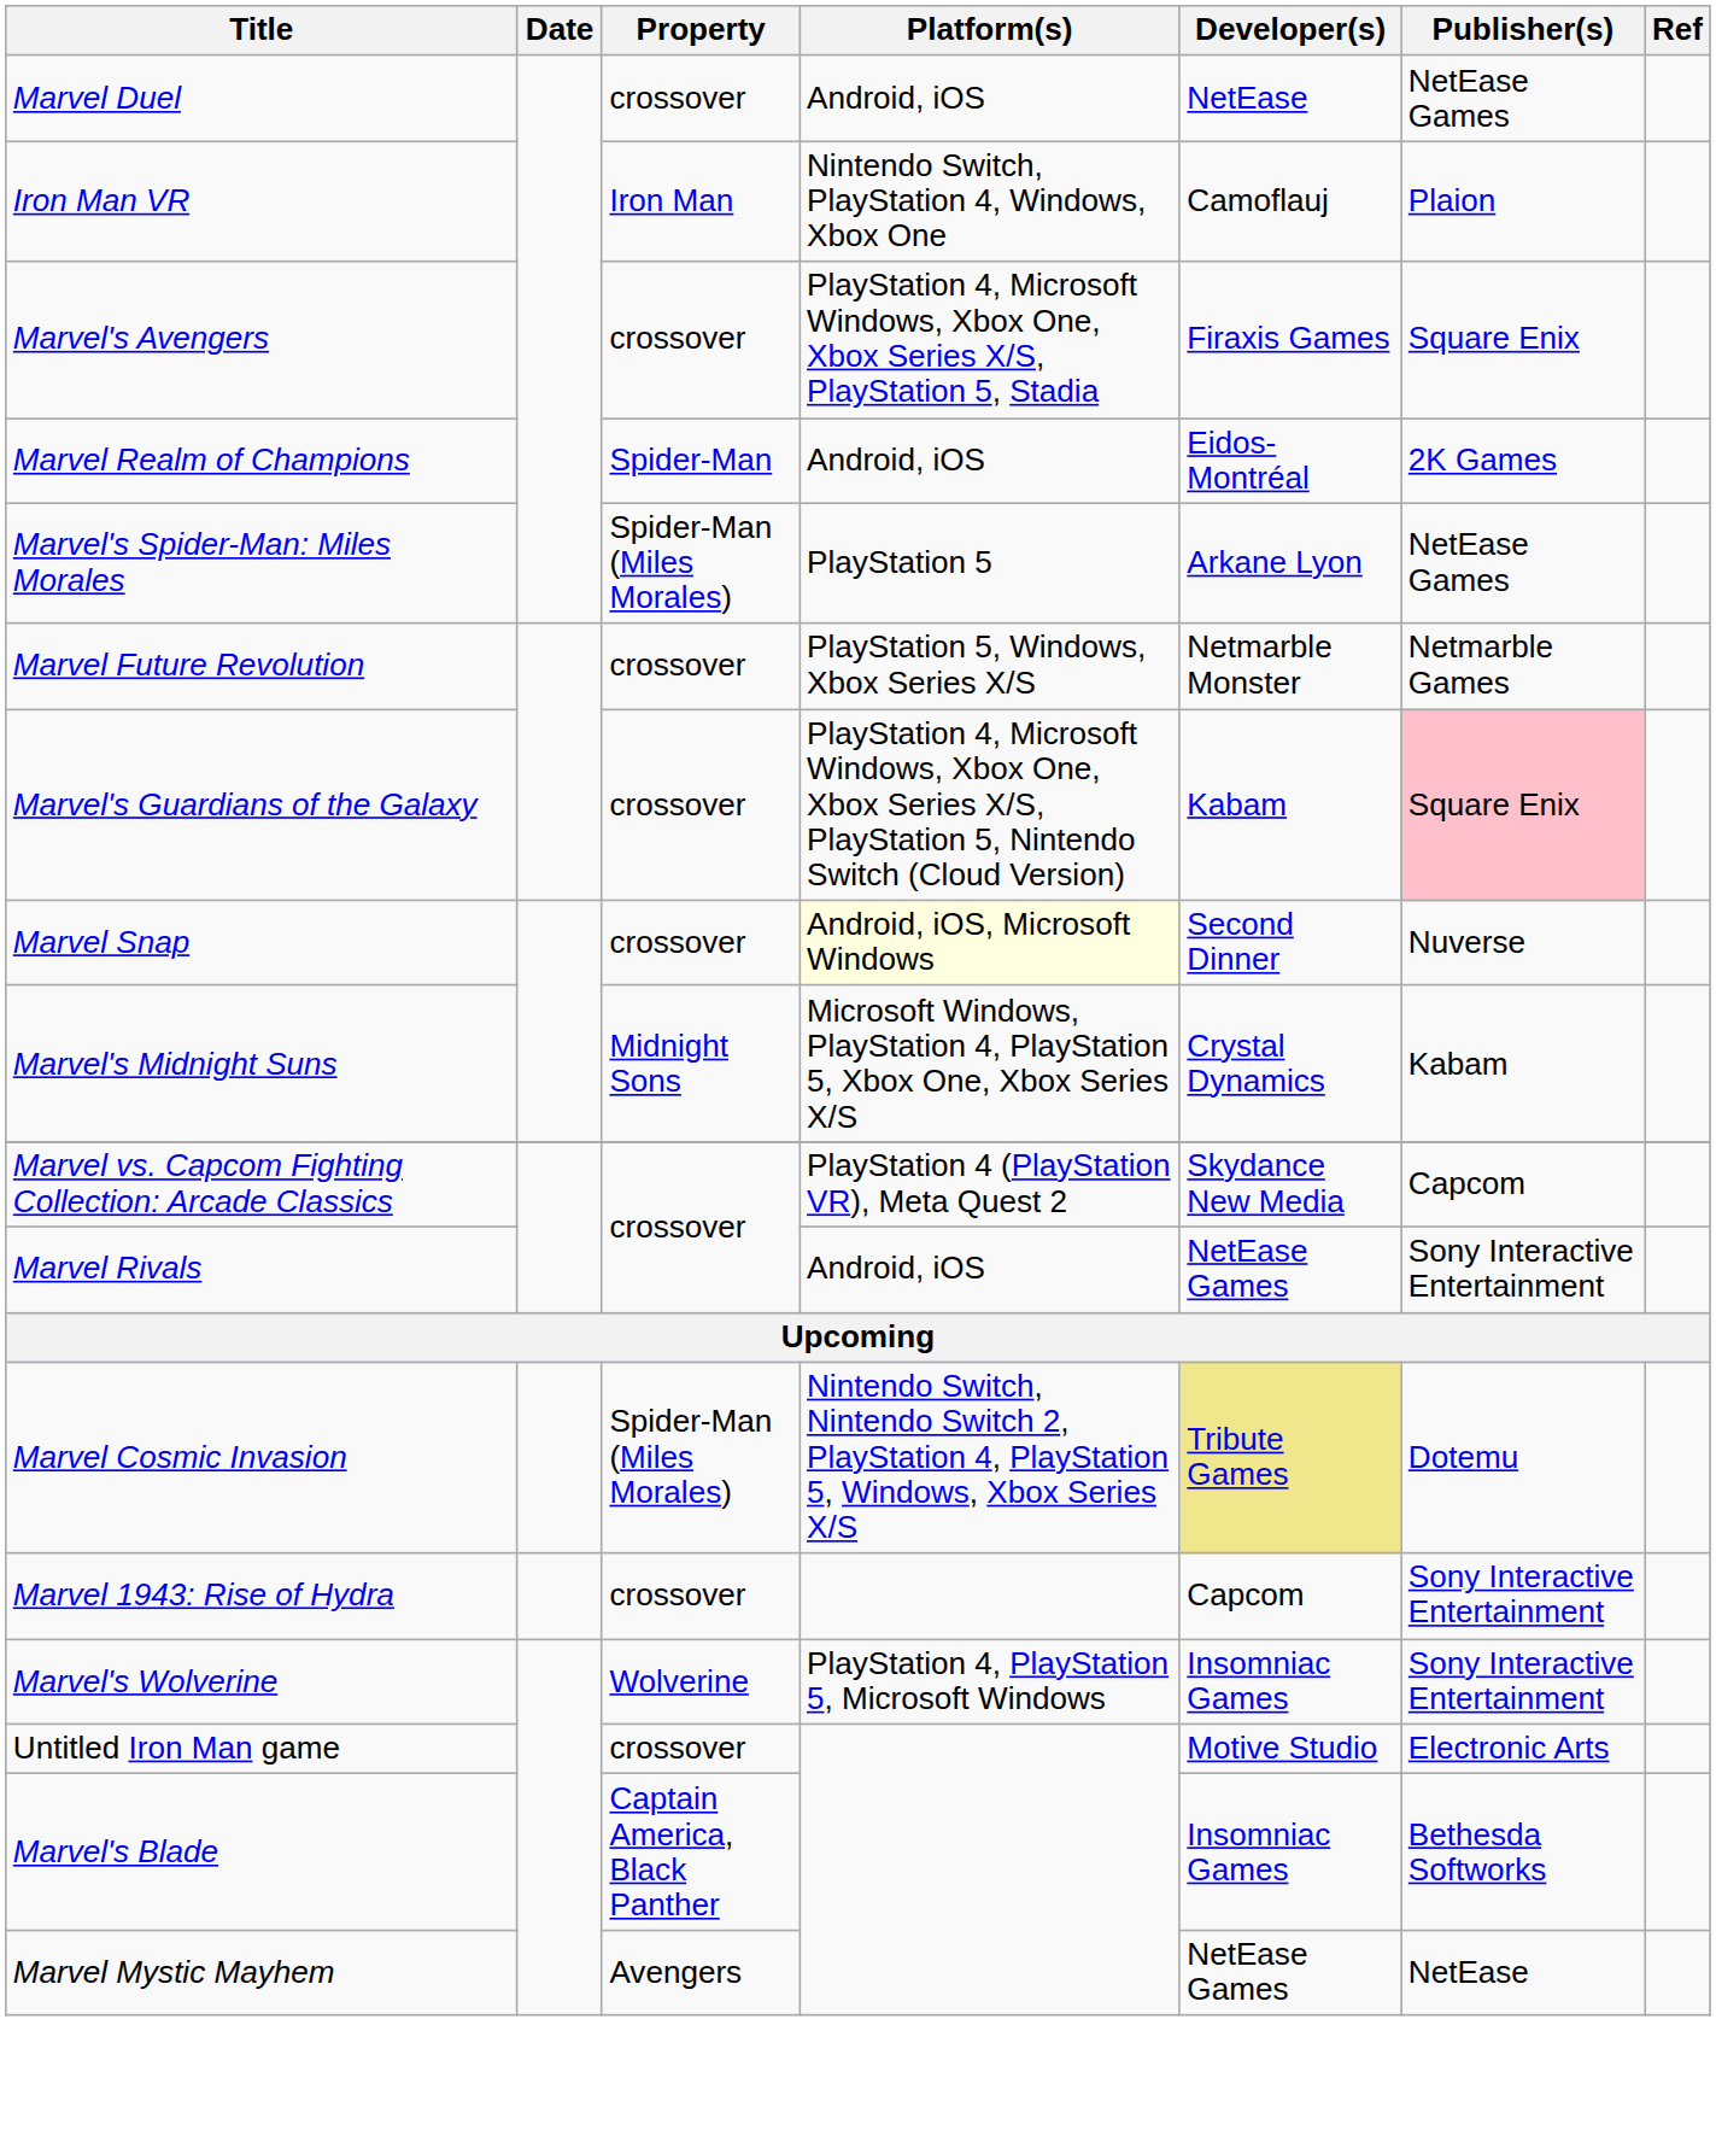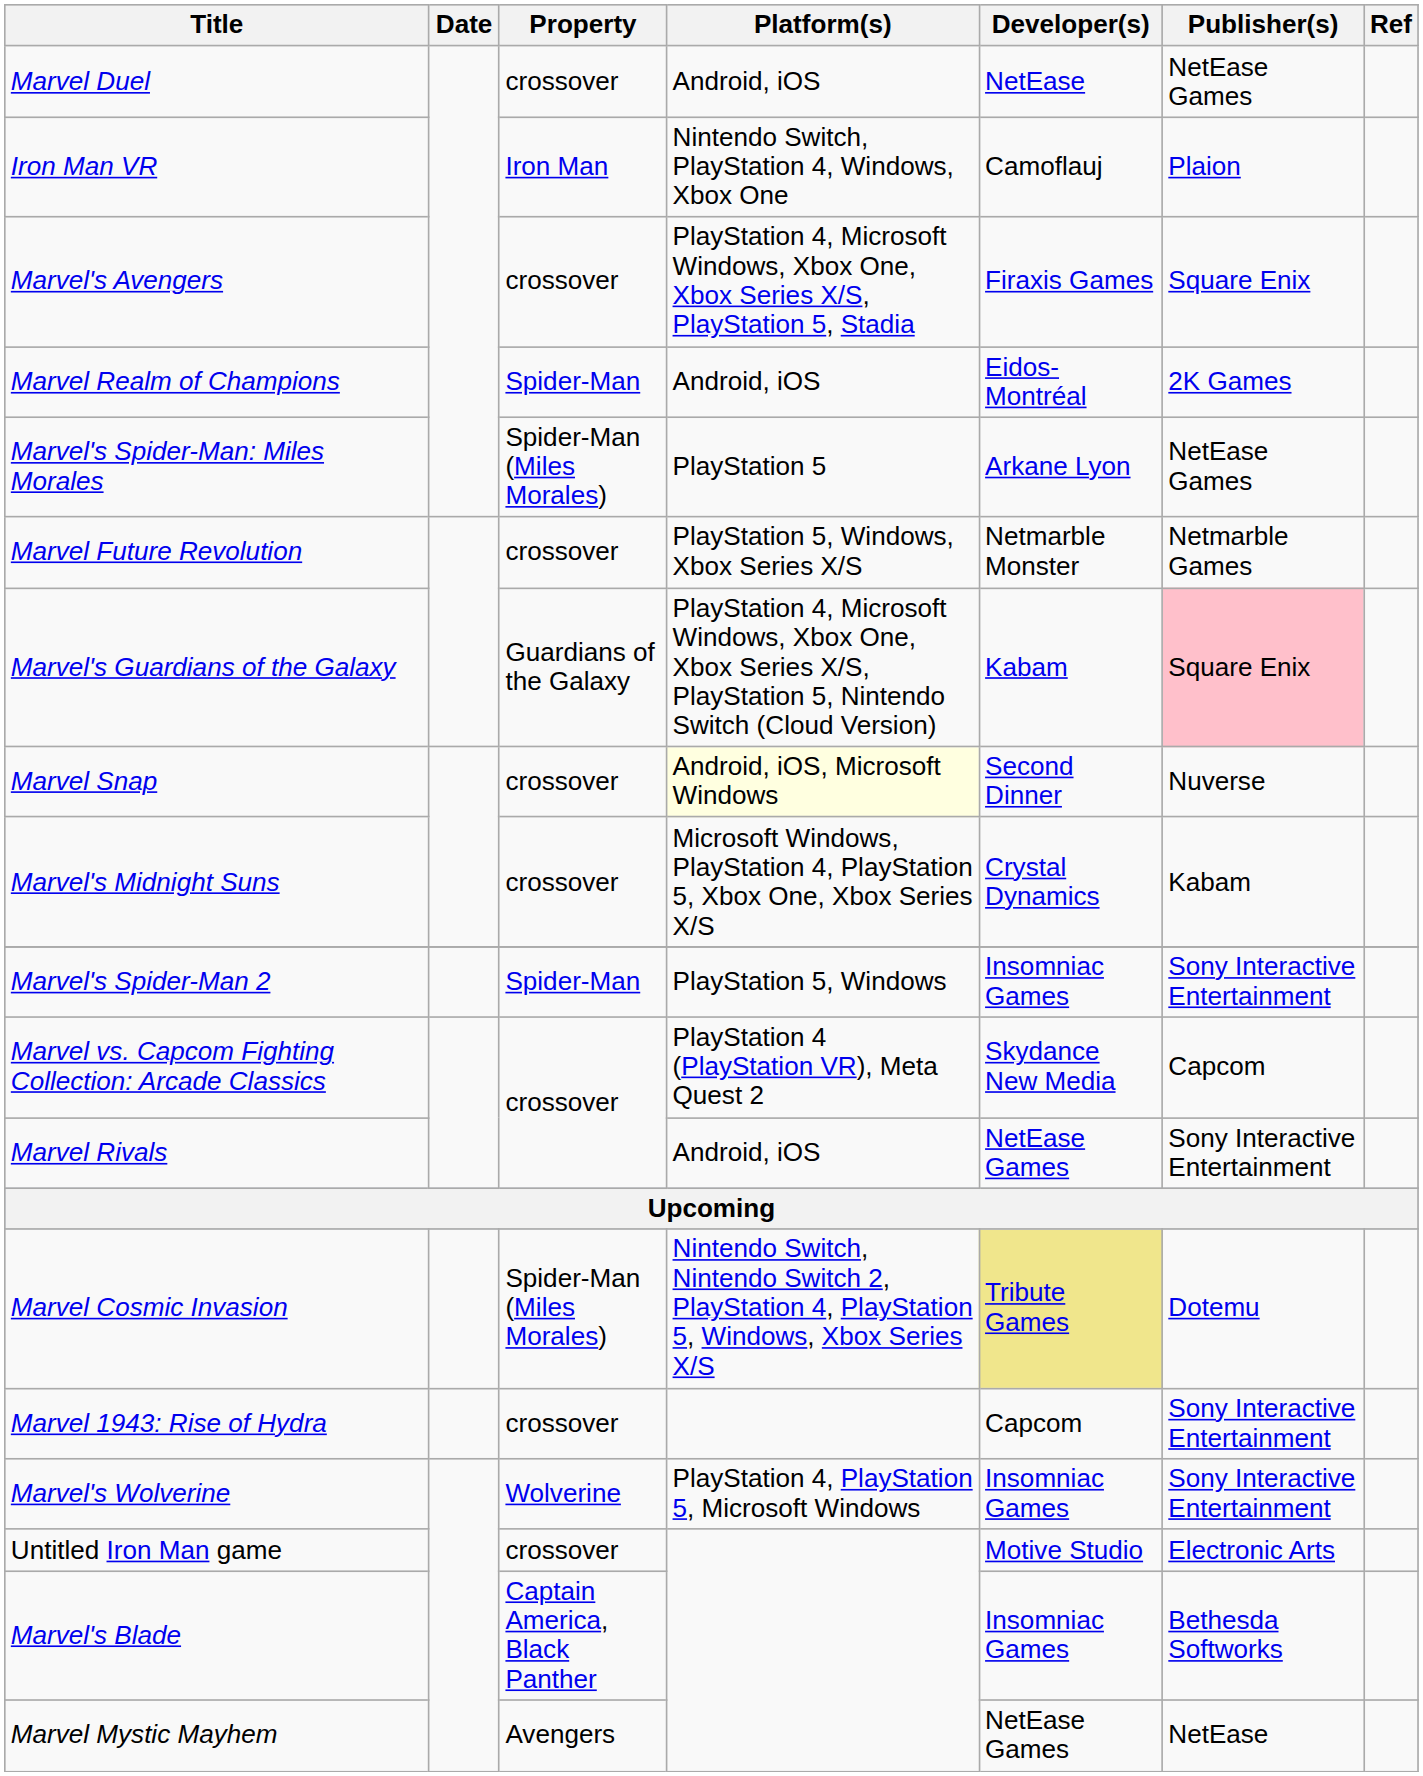 <table class="wikitable sortable">
 <tr>
 <th style="width:30%;">Title</th>
 <th style="width:5%;">Date</th>
 <th>Property</th>
 <th>Platform(s)</th>
 <th><strong>Developer(s)</strong></th>
 <th>Publisher(s)</th>
 <th>Ref</th>
 </tr>
 <tr>
 <td><em><a href='#'>Marvel Duel</a></em></td>
 <td rowspan="5"></td>
 <td>crossover</td>
 <td>Android, iOS</td>
 <td><a href='#'>NetEase</a></td>
 <td>NetEase Games</td>
 <td></td>
 </tr>
 <tr>
 <td><em><a href='#'>Iron Man VR</a></em></td>
 <td><a href='#'>Iron Man</a></td>
 <td>Nintendo Switch, PlayStation 4, Windows, Xbox One</td>
 <td>Camoflauj</td>
 <td><a href='#'>Plaion</a></td>
 <td></td>
 </tr>
 <tr>
 <td><em><a href='#'>Marvel's Avengers</a></em></td>
 <td>crossover</td>
 <td>PlayStation 4, Microsoft Windows, Xbox One, <a href='#'>Xbox Series X/S</a>, <a href='#'>PlayStation 5</a>, <a href='#'>Stadia</a></td>
 <td><a href='#'>Firaxis Games</a></td>
 <td><a href='#'>Square Enix</a></td>
 <td></td>
 </tr>
 <tr>
 <td><em><a href='#'>Marvel Realm of Champions</a></em></td>
 <td><a href='#'>Spider-Man</a></td>
 <td>Android, iOS</td>
 <td><a href='#'>Eidos-Montréal</a></td>
 <td><a href='#'>2K Games</a></td>
 <td></td>
 </tr>
 <tr>
 <td><em><a href='#'>Marvel's Spider-Man: Miles Morales</a></em></td>
 <td>Spider-Man (<a href='#'>Miles Morales</a>)</td>
 <td>PlayStation 5</td>
 <td><a href='#'>Arkane Lyon</a></td>
 <td>NetEase Games</td>
 <td></td>
 </tr>
 <tr>
 <td><em><a href='#'>Marvel Future Revolution</a></em></td>
 <td rowspan="2"></td>
 <td>crossover</td>
 <td>PlayStation 5, Windows, Xbox Series X/S</td>
 <td>Netmarble Monster</td>
 <td>Netmarble Games</td>
 <td></td>
 </tr>
 <tr>
 <td><em><a href='#'>Marvel's Guardians of the Galaxy</a></em></td>
-<td>crossover</td>
+<td>Guardians of the Galaxy</td>
 <td>PlayStation 4, Microsoft Windows, Xbox One, Xbox Series X/S, PlayStation 5, Nintendo Switch (Cloud Version)</td>
 <td><a href='#'>Kabam</a></td>
 <td style="background: pink;">Square Enix</td>
 <td></td>
 </tr>
 <tr>
 <td><em><a href='#'>Marvel Snap</a></em></td>
 <td rowspan="2"></td>
 <td>crossover</td>
 <td style="background: lightyellow;">Android, iOS, Microsoft Windows</td>
 <td><a href='#'>Second Dinner</a></td>
 <td>Nuverse</td>
 <td></td>
 </tr>
 <tr>
 <td><em><a href='#'>Marvel's Midnight Suns</a></em></td>
-<td><a href='#'>Midnight Sons</a></td>
+<td>crossover</td>
 <td>Microsoft Windows, PlayStation 4, PlayStation 5, Xbox One, Xbox Series X/S</td>
 <td><a href='#'>Crystal Dynamics</a></td>
 <td>Kabam</td>
 <td></td>
 </tr>
 <tr>
+</tr>
+<tr>
+<td><em><a href='#'>Marvel's Spider-Man 2</a></em></td>
+<td></td>
+<td><a href='#'>Spider-Man</a></td>
+<td>PlayStation 5, Windows</td>
+<td><a href='#'>Insomniac Games</a></td>
+<td><a href='#'>Sony Interactive Entertainment</a></td>
+<td></td>
 </tr>
 <tr>
 <td><em><a href='#'>Marvel vs. Capcom Fighting Collection: Arcade Classics</a></em></td>
 <td rowspan="2"></td>
 <td rowspan="2">crossover</td>
 <td>PlayStation 4 (<a href='#'>PlayStation VR</a>), Meta Quest 2</td>
 <td><a href='#'>Skydance New Media</a></td>
 <td>Capcom</td>
 <td></td>
 </tr>
 <tr>
 <td><em><a href='#'>Marvel Rivals</a></em></td>
 <td>Android, iOS</td>
 <td><a href='#'>NetEase Games</a></td>
 <td>Sony Interactive Entertainment</td>
 <td></td>
 </tr>
 <tr style="background:#b0c4de;">
 <th colspan="7">Upcoming</th>
 </tr>
 <tr>
 <td><em><a href='#'>Marvel Cosmic Invasion</a></em></td>
 <td></td>
 <td>Spider-Man (<a href='#'>Miles Morales</a>)</td>
 <td><a href='#'>Nintendo Switch</a>, <a href='#'>Nintendo Switch 2</a>, <a href='#'>PlayStation 4</a>, <a href='#'>PlayStation 5</a>, <a href='#'>Windows</a>, <a href='#'>Xbox Series X/S</a></td>
 <td style="background: khaki;"><a href='#'>Tribute Games</a></td>
 <td><a href='#'>Dotemu</a></td>
 <td></td>
 </tr>
 <tr>
 <td><em><a href='#'>Marvel 1943: Rise of Hydra</a></em></td>
 <td></td>
 <td>crossover</td>
 <td></td>
 <td>Capcom</td>
 <td><a href='#'>Sony Interactive Entertainment</a></td>
 <td></td>
 </tr>
 <tr>
 <td><em><a href='#'>Marvel's Wolverine</a></em></td>
 <td rowspan="4"></td>
 <td><a href='#'>Wolverine</a></td>
 <td>PlayStation 4, <a href='#'>PlayStation 5</a>, Microsoft Windows</td>
 <td><a href='#'>Insomniac Games</a></td>
 <td><a href='#'>Sony Interactive Entertainment</a></td>
 <td></td>
 </tr>
 <tr>
 <td>Untitled <a href='#'>Iron Man</a> game</td>
 <td>crossover</td>
 <td rowspan="3"></td>
 <td><a href='#'>Motive Studio</a></td>
 <td><a href='#'>Electronic Arts</a></td>
 <td></td>
 </tr>
 <tr>
 <td><a href='#'><em>Marvel's Blade</em></a></td>
 <td><a href='#'>Captain America</a>, <a href='#'>Black Panther</a></td>
 <td><a href='#'>Insomniac Games</a></td>
 <td><a href='#'>Bethesda Softworks</a></td>
 <td></td>
 </tr>
 <tr>
 <td><em>Marvel Mystic Mayhem</em></td>
 <td>Avengers</td>
 <td>NetEase Games</td>
 <td>NetEase</td>
 <td></td>
 </tr>
 </table>
